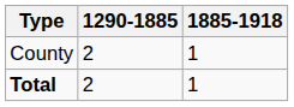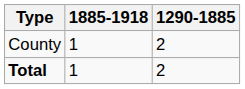 <table class="wikitable">
 <tr>
 <th>Type</th>
+<th>1885-1918</th>
 <th>1290-1885</th>
-<th>1885-1918</th>
 </tr>
 <tr>
 <td>County</td>
+<td>1</td>
 <td>2</td>
-<td>1</td>
 </tr>
 <tr>
 <td><strong>Total</strong></td>
+<td>1</td>
 <td>2</td>
-<td>1</td>
 </tr>
 </table>
